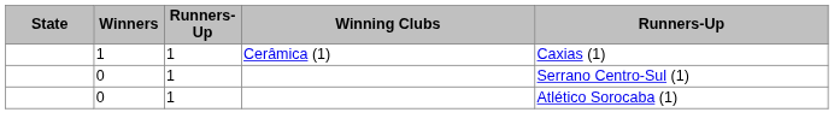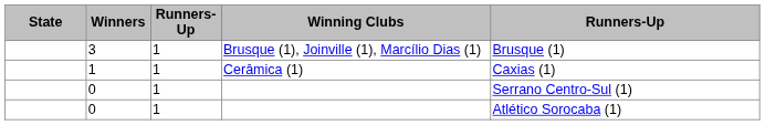 <table class="toccolours sortable" style="border-collapse:collapse; margin-left:0.5em; margin-bottom:0.5em" border=1 cellpadding=2 cellspacing=0>
 <tr bgcolor="#c0c0c0">
 <th width=6%>State</th>
 <th width=1%>Winners</th>
 <th width=1%>Runners-Up</th>
 <th width=20%>Winning Clubs</th>
 <th width=20%>Runners-Up</th>
+</tr>
+<tr>
+<td></td>
+<td>3</td>
+<td>1</td>
+<td><a href='#'>Brusque</a> (1), <a href='#'>Joinville</a> (1), <a href='#'>Marcílio Dias</a> (1)</td>
+<td><a href='#'>Brusque</a> (1)</td>
 </tr>
 <tr>
 <td></td>
 <td>1</td>
 <td>1</td>
 <td><a href='#'>Cerâmica</a> (1)</td>
 <td><a href='#'>Caxias</a> (1)</td>
 </tr>
 <tr>
 <td></td>
 <td>0</td>
 <td>1</td>
 <td></td>
 <td><a href='#'>Serrano Centro-Sul</a> (1)</td>
 </tr>
 <tr>
 <td></td>
 <td>0</td>
 <td>1</td>
 <td></td>
 <td><a href='#'>Atlético Sorocaba</a> (1)</td>
 </tr>
 </table>
